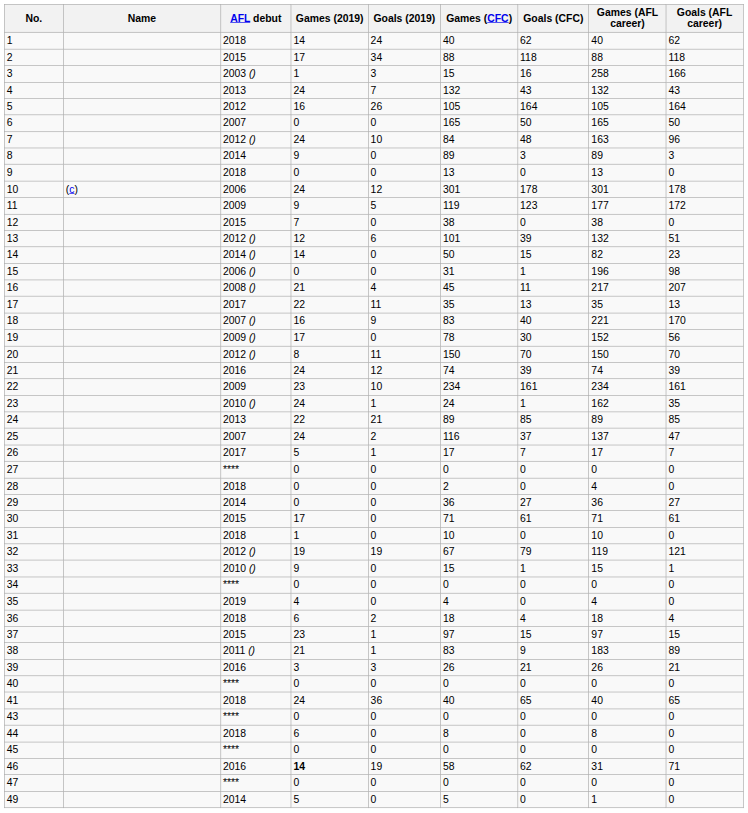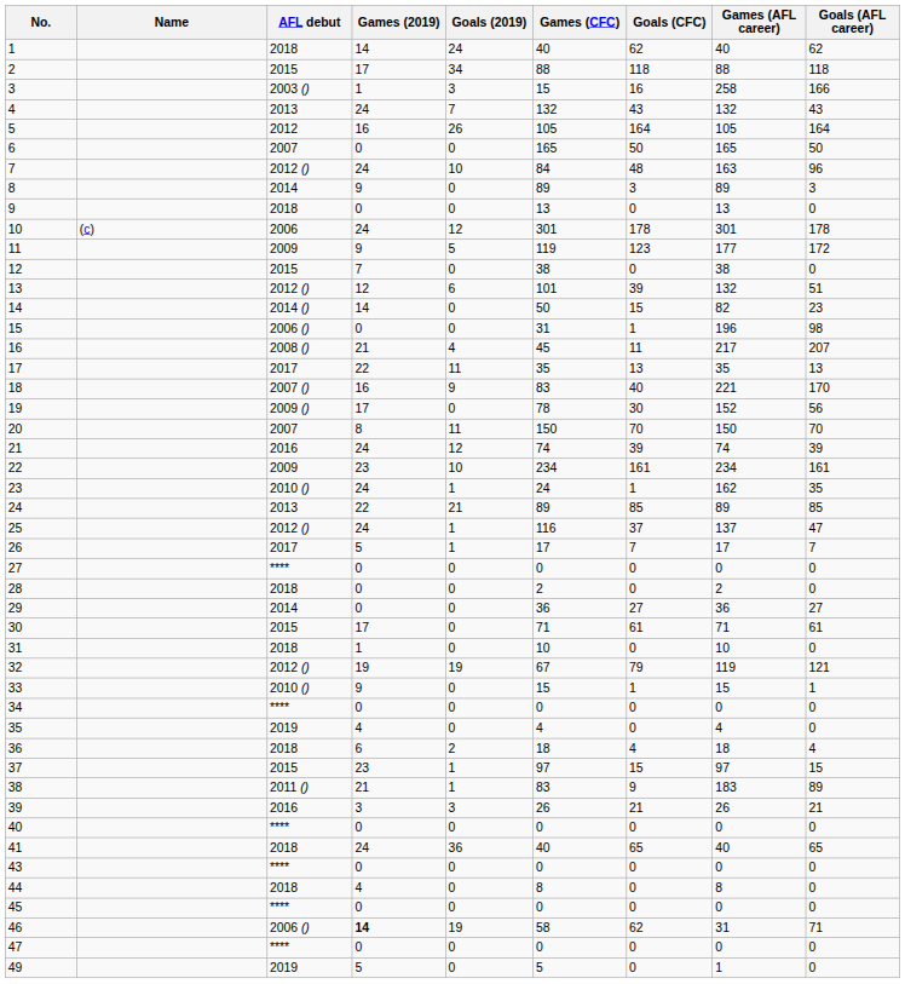 <table class="wikitable sortable" style="width:90%;">
 <tr style="background:#efefef;">
 <th width=2%>No.</th>
 <th width=6%>Name</th>
 <th width=2%><a href='#'>AFL</a> debut</th>
 <th width=2%>Games (2019)</th>
 <th width=2%>Goals (2019)</th>
 <th width=2%>Games (<a href='#'>CFC</a>)</th>
 <th width=2%>Goals (CFC)</th>
 <th width=2%>Games (AFL career)</th>
 <th width=2%>Goals (AFL career)</th>
 </tr>
 <tr>
 <td align=left>1</td>
 <td></td>
 <td>2018</td>
 <td>14</td>
 <td>24</td>
 <td>40</td>
 <td>62</td>
 <td>40</td>
 <td>62</td>
 </tr>
 <tr>
 <td align=left>2</td>
 <td></td>
 <td>2015</td>
 <td>17</td>
 <td>34</td>
 <td>88</td>
 <td>118</td>
 <td>88</td>
 <td>118</td>
 </tr>
 <tr>
 <td align=left>3</td>
 <td></td>
 <td>2003 <em>()</em></td>
 <td>1</td>
 <td>3</td>
 <td>15</td>
 <td>16</td>
 <td>258</td>
 <td>166</td>
 </tr>
 <tr>
 <td align=left>4</td>
 <td></td>
 <td>2013</td>
 <td>24</td>
 <td>7</td>
 <td>132</td>
 <td>43</td>
 <td>132</td>
 <td>43</td>
 </tr>
 <tr>
 <td align=left>5</td>
 <td></td>
 <td>2012</td>
 <td>16</td>
 <td>26</td>
 <td>105</td>
 <td>164</td>
 <td>105</td>
 <td>164</td>
 </tr>
 <tr>
 <td align=left>6</td>
 <td></td>
 <td>2007</td>
 <td>0</td>
 <td>0</td>
 <td>165</td>
 <td>50</td>
 <td>165</td>
 <td>50</td>
 </tr>
 <tr>
 <td align=left>7</td>
 <td></td>
 <td>2012 <em>()</em></td>
 <td>24</td>
 <td>10</td>
 <td>84</td>
 <td>48</td>
 <td>163</td>
 <td>96</td>
 </tr>
 <tr>
 <td align=left>8</td>
 <td></td>
 <td>2014</td>
 <td>9</td>
 <td>0</td>
 <td>89</td>
 <td>3</td>
 <td>89</td>
 <td>3</td>
 </tr>
 <tr>
 <td align=left>9</td>
 <td></td>
 <td>2018</td>
 <td>0</td>
 <td>0</td>
 <td>13</td>
 <td>0</td>
 <td>13</td>
 <td>0</td>
 </tr>
 <tr>
 <td align=left>10</td>
 <td> (<a href='#'>c</a>)</td>
 <td>2006</td>
 <td>24</td>
 <td>12</td>
 <td>301</td>
 <td>178</td>
 <td>301</td>
 <td>178</td>
 </tr>
 <tr>
 <td align=left>11</td>
 <td></td>
 <td>2009</td>
 <td>9</td>
 <td>5</td>
 <td>119</td>
 <td>123</td>
 <td>177</td>
 <td>172</td>
 </tr>
 <tr>
 <td align=left>12</td>
 <td></td>
 <td>2015</td>
 <td>7</td>
 <td>0</td>
 <td>38</td>
 <td>0</td>
 <td>38</td>
 <td>0</td>
 </tr>
 <tr>
 <td align=left>13</td>
 <td></td>
 <td>2012 <em>()</em></td>
 <td>12</td>
 <td>6</td>
 <td>101</td>
 <td>39</td>
 <td>132</td>
 <td>51</td>
 </tr>
 <tr>
 <td align=left>14</td>
 <td></td>
 <td>2014 <em>()</em></td>
 <td>14</td>
 <td>0</td>
 <td>50</td>
 <td>15</td>
 <td>82</td>
 <td>23</td>
 </tr>
 <tr>
 <td align=left>15</td>
 <td></td>
 <td>2006 <em>()</em></td>
 <td>0</td>
 <td>0</td>
 <td>31</td>
 <td>1</td>
 <td>196</td>
 <td>98</td>
 </tr>
 <tr>
 <td align=left>16</td>
 <td></td>
 <td>2008 <em>()</em></td>
 <td>21</td>
 <td>4</td>
 <td>45</td>
 <td>11</td>
 <td>217</td>
 <td>207</td>
 </tr>
 <tr>
 <td align=left>17</td>
 <td></td>
 <td>2017</td>
 <td>22</td>
 <td>11</td>
 <td>35</td>
 <td>13</td>
 <td>35</td>
 <td>13</td>
 </tr>
 <tr>
 <td align=left>18</td>
 <td></td>
 <td>2007 <em>()</em></td>
 <td>16</td>
 <td>9</td>
 <td>83</td>
 <td>40</td>
 <td>221</td>
 <td>170</td>
 </tr>
 <tr>
 <td align=left>19</td>
 <td></td>
 <td>2009 <em>()</em></td>
 <td>17</td>
 <td>0</td>
 <td>78</td>
 <td>30</td>
 <td>152</td>
 <td>56</td>
 </tr>
 <tr>
 <td align=left>20</td>
 <td></td>
-<td>2012 <em>()</em></td>
+<td>2007</td>
 <td>8</td>
 <td>11</td>
 <td>150</td>
 <td>70</td>
 <td>150</td>
 <td>70</td>
 </tr>
 <tr>
 <td align=left>21</td>
 <td></td>
 <td>2016</td>
 <td>24</td>
 <td>12</td>
 <td>74</td>
 <td>39</td>
 <td>74</td>
 <td>39</td>
 </tr>
 <tr>
 <td align=left>22</td>
 <td></td>
 <td>2009</td>
 <td>23</td>
 <td>10</td>
 <td>234</td>
 <td>161</td>
 <td>234</td>
 <td>161</td>
 </tr>
 <tr>
 <td align=left>23</td>
 <td></td>
 <td>2010 <em>()</em></td>
 <td>24</td>
 <td>1</td>
 <td>24</td>
 <td>1</td>
 <td>162</td>
 <td>35</td>
 </tr>
 <tr>
 <td align=left>24</td>
 <td></td>
 <td>2013</td>
 <td>22</td>
 <td>21</td>
 <td>89</td>
 <td>85</td>
 <td>89</td>
 <td>85</td>
 </tr>
 <tr>
 <td align=left>25</td>
 <td></td>
-<td>2007</td>
+<td>2012 <em>()</em></td>
 <td>24</td>
-<td>2</td>
+<td>1</td>
 <td>116</td>
 <td>37</td>
 <td>137</td>
 <td>47</td>
 </tr>
 <tr>
 <td align=left>26</td>
 <td></td>
 <td>2017</td>
 <td>5</td>
 <td>1</td>
 <td>17</td>
 <td>7</td>
 <td>17</td>
 <td>7</td>
 </tr>
 <tr>
 <td align=left>27</td>
 <td></td>
 <td>****</td>
 <td>0</td>
 <td>0</td>
 <td>0</td>
 <td>0</td>
 <td>0</td>
 <td>0</td>
 </tr>
 <tr>
 <td align=left>28</td>
 <td></td>
 <td>2018</td>
 <td>0</td>
 <td>0</td>
 <td>2</td>
 <td>0</td>
-<td>4</td>
+<td>2</td>
 <td>0</td>
 </tr>
 <tr>
 <td align=left>29</td>
 <td></td>
 <td>2014</td>
 <td>0</td>
 <td>0</td>
 <td>36</td>
 <td>27</td>
 <td>36</td>
 <td>27</td>
 </tr>
 <tr>
 <td align=left>30</td>
 <td></td>
 <td>2015</td>
 <td>17</td>
 <td>0</td>
 <td>71</td>
 <td>61</td>
 <td>71</td>
 <td>61</td>
 </tr>
 <tr>
 <td align=left>31</td>
 <td></td>
 <td>2018</td>
 <td>1</td>
 <td>0</td>
 <td>10</td>
 <td>0</td>
 <td>10</td>
 <td>0</td>
 </tr>
 <tr>
 <td align=left>32</td>
 <td></td>
 <td>2012 <em>()</em></td>
 <td>19</td>
 <td>19</td>
 <td>67</td>
 <td>79</td>
 <td>119</td>
 <td>121</td>
 </tr>
 <tr>
 <td align=left>33</td>
 <td></td>
 <td>2010 <em>()</em></td>
 <td>9</td>
 <td>0</td>
 <td>15</td>
 <td>1</td>
 <td>15</td>
 <td>1</td>
 </tr>
 <tr>
 <td align=left>34</td>
 <td></td>
 <td>****</td>
 <td>0</td>
 <td>0</td>
 <td>0</td>
 <td>0</td>
 <td>0</td>
 <td>0</td>
 </tr>
 <tr>
 <td align=left>35</td>
 <td></td>
 <td>2019</td>
 <td>4</td>
 <td>0</td>
 <td>4</td>
 <td>0</td>
 <td>4</td>
 <td>0</td>
 </tr>
 <tr>
 <td align=left>36</td>
 <td></td>
 <td>2018</td>
 <td>6</td>
 <td>2</td>
 <td>18</td>
 <td>4</td>
 <td>18</td>
 <td>4</td>
 </tr>
 <tr>
 <td align=left>37</td>
 <td></td>
 <td>2015</td>
 <td>23</td>
 <td>1</td>
 <td>97</td>
 <td>15</td>
 <td>97</td>
 <td>15</td>
 </tr>
 <tr>
 <td align=left>38</td>
 <td></td>
 <td>2011 <em>()</em></td>
 <td>21</td>
 <td>1</td>
 <td>83</td>
 <td>9</td>
 <td>183</td>
 <td>89</td>
 </tr>
 <tr>
 <td align=left>39</td>
 <td></td>
 <td>2016</td>
 <td>3</td>
 <td>3</td>
 <td>26</td>
 <td>21</td>
 <td>26</td>
 <td>21</td>
 </tr>
 <tr>
 <td align=left>40</td>
 <td></td>
 <td>****</td>
 <td>0</td>
 <td>0</td>
 <td>0</td>
 <td>0</td>
 <td>0</td>
 <td>0</td>
 </tr>
 <tr>
 <td align=left>41</td>
 <td></td>
 <td>2018</td>
 <td>24</td>
 <td>36</td>
 <td>40</td>
 <td>65</td>
 <td>40</td>
 <td>65</td>
 </tr>
 <tr>
 <td align=left>43</td>
 <td></td>
 <td>****</td>
 <td>0</td>
 <td>0</td>
 <td>0</td>
 <td>0</td>
 <td>0</td>
 <td>0</td>
 </tr>
 <tr>
 <td align=left>44</td>
 <td></td>
 <td>2018</td>
-<td>6</td>
+<td>4</td>
 <td>0</td>
 <td>8</td>
 <td>0</td>
 <td>8</td>
 <td>0</td>
 </tr>
 <tr>
 <td align=left>45</td>
 <td></td>
 <td>****</td>
 <td>0</td>
 <td>0</td>
 <td>0</td>
 <td>0</td>
 <td>0</td>
 <td>0</td>
 </tr>
 <tr>
 <td align=left>46</td>
 <td></td>
-<td>2016</td>
+<td>2006 <em>()</em></td>
 <td><strong>14</strong></td>
 <td>19</td>
 <td>58</td>
 <td>62</td>
 <td>31</td>
 <td>71</td>
 </tr>
 <tr>
 <td align=left>47</td>
 <td></td>
 <td>****</td>
 <td>0</td>
 <td>0</td>
 <td>0</td>
 <td>0</td>
 <td>0</td>
 <td>0</td>
 </tr>
 <tr>
 <td align=left>49</td>
 <td></td>
-<td>2014</td>
+<td>2019</td>
 <td>5</td>
 <td>0</td>
 <td>5</td>
 <td>0</td>
 <td>1</td>
 <td>0</td>
 </tr>
 </table>
